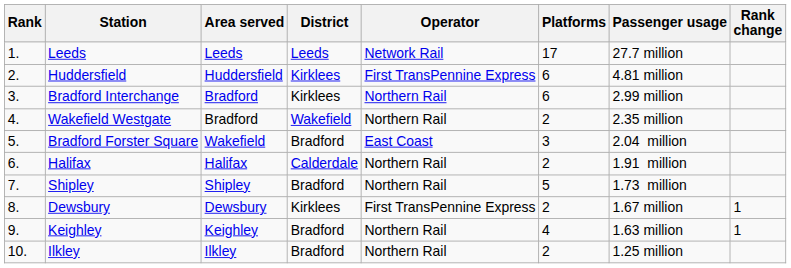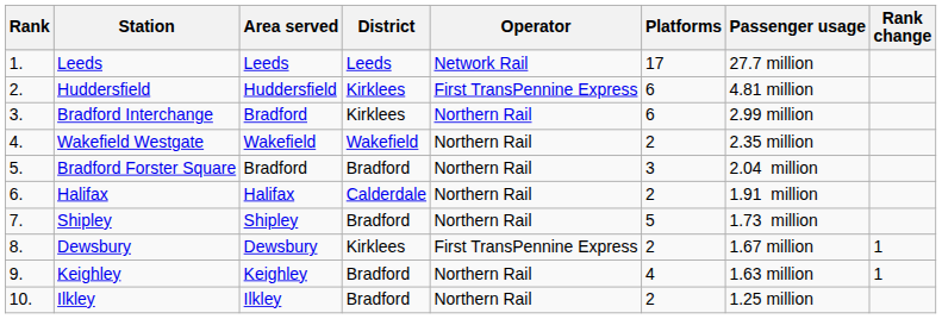 <table class="wikitable sortable"  width= align=center>
 <tr style="background:lightgrey;">
 <th>Rank</th>
 <th>Station</th>
 <th>Area served</th>
 <th>District</th>
 <th>Operator</th>
 <th>Platforms</th>
 <th>Passenger usage</th>
 <th>Rank<br>change</th>
 </tr>
 <tr>
 <td>1.</td>
 <td><a href='#'>Leeds</a></td>
 <td><a href='#'>Leeds</a></td>
 <td><a href='#'>Leeds</a></td>
 <td><a href='#'>Network Rail</a></td>
 <td>17</td>
 <td>27.7 million</td>
 <td></td>
 </tr>
 <tr>
 <td>2.</td>
 <td><a href='#'>Huddersfield</a></td>
 <td><a href='#'>Huddersfield</a></td>
 <td><a href='#'>Kirklees</a></td>
 <td><a href='#'>First TransPennine Express</a></td>
 <td>6</td>
 <td>4.81 million</td>
 <td></td>
 </tr>
 <tr>
 <td>3.</td>
 <td><a href='#'>Bradford Interchange</a></td>
 <td><a href='#'>Bradford</a></td>
 <td>Kirklees</td>
 <td><a href='#'>Northern Rail</a></td>
 <td>6</td>
 <td>2.99 million</td>
 <td></td>
 </tr>
 <tr>
 <td>4.</td>
 <td><a href='#'>Wakefield Westgate</a></td>
-<td>Bradford</td>
+<td><a href='#'>Wakefield</a></td>
 <td><a href='#'>Wakefield</a></td>
 <td>Northern Rail</td>
 <td>2</td>
 <td>2.35 million</td>
 <td></td>
 </tr>
 <tr>
 <td>5.</td>
 <td><a href='#'>Bradford Forster Square</a></td>
-<td><a href='#'>Wakefield</a></td>
 <td>Bradford</td>
-<td><a href='#'>East Coast</a></td>
+<td>Bradford</td>
+<td>Northern Rail</td>
 <td>3</td>
 <td>2.04  million</td>
 <td></td>
 </tr>
 <tr>
 <td>6.</td>
 <td><a href='#'>Halifax</a></td>
 <td><a href='#'>Halifax</a></td>
 <td><a href='#'>Calderdale</a></td>
 <td>Northern Rail</td>
 <td>2</td>
 <td>1.91  million</td>
 <td></td>
 </tr>
 <tr>
 <td>7.</td>
 <td><a href='#'>Shipley</a></td>
 <td><a href='#'>Shipley</a></td>
 <td>Bradford</td>
 <td>Northern Rail</td>
 <td>5</td>
 <td>1.73  million</td>
 <td></td>
 </tr>
 <tr>
 <td>8.</td>
 <td><a href='#'>Dewsbury</a></td>
 <td><a href='#'>Dewsbury</a></td>
 <td>Kirklees</td>
 <td>First TransPennine Express</td>
 <td>2</td>
 <td>1.67 million</td>
 <td>1</td>
 </tr>
 <tr>
 <td>9.</td>
 <td><a href='#'>Keighley</a></td>
 <td><a href='#'>Keighley</a></td>
 <td>Bradford</td>
 <td>Northern Rail</td>
 <td>4</td>
 <td>1.63 million</td>
 <td>1</td>
 </tr>
 <tr>
 <td>10.</td>
 <td><a href='#'>Ilkley</a></td>
 <td><a href='#'>Ilkley</a></td>
 <td>Bradford</td>
 <td>Northern Rail</td>
 <td>2</td>
 <td>1.25 million</td>
 <td></td>
 </tr>
 </table>
